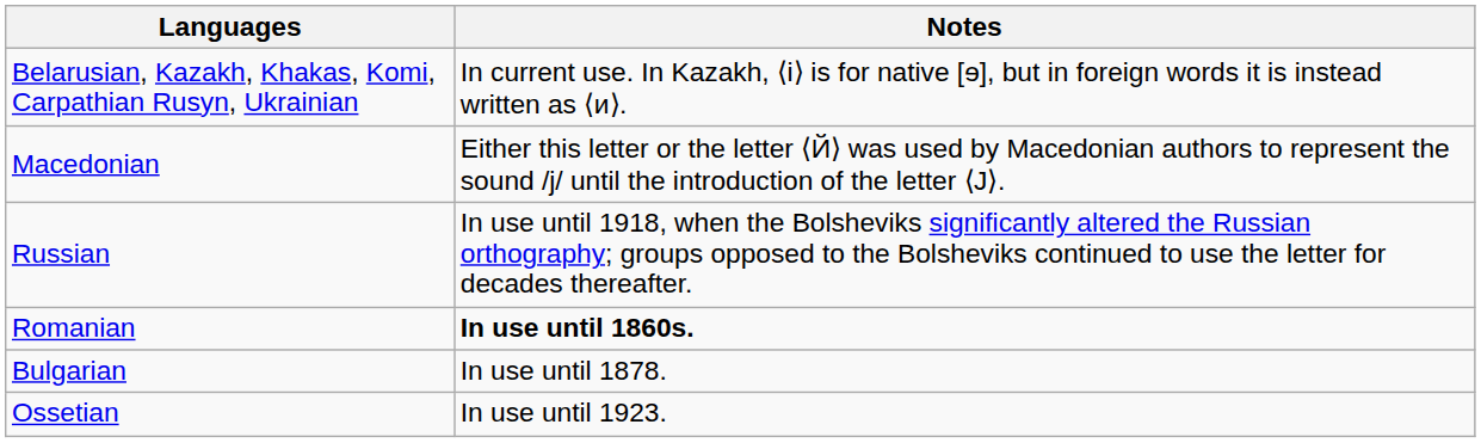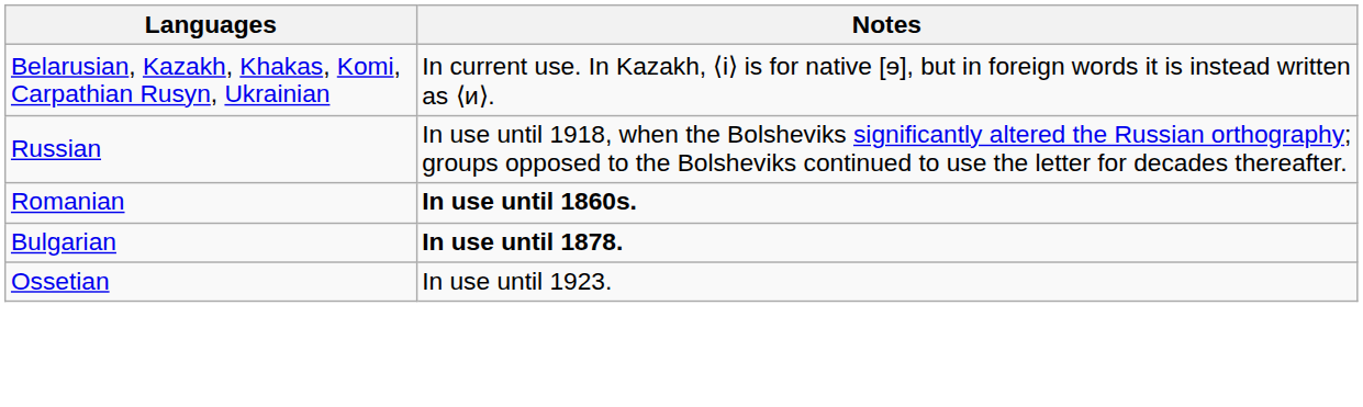 <table class="wikitable">
 <tr>
 <th scope="col">Languages</th>
 <th scope="col">Notes</th>
 </tr>
 <tr>
 <td><a href='#'>Belarusian</a>, <a href='#'>Kazakh</a>, <a href='#'>Khakas</a>, <a href='#'>Komi</a>, <a href='#'>Carpathian Rusyn</a>, <a href='#'>Ukrainian</a></td>
 <td>In current use. In Kazakh, ⟨і⟩ is for native [ɘ], but in foreign words it is instead written as ⟨и⟩.</td>
-</tr>
-<tr>
-<td><a href='#'>Macedonian</a></td>
-<td>Either this letter or the letter ⟨Й⟩ was used by Macedonian authors to represent the sound /j/ until the introduction of the letter ⟨Ј⟩.</td>
 </tr>
 <tr>
 <td><a href='#'>Russian</a></td>
 <td>In use until 1918, when the Bolsheviks <a href='#'>significantly altered the Russian orthography</a>; groups opposed to the Bolsheviks continued to use the letter for decades thereafter.</td>
 </tr>
 <tr>
 <td><a href='#'>Romanian</a></td>
 <td><strong>In use until 1860s.</strong></td>
 </tr>
 <tr>
 <td><a href='#'>Bulgarian</a></td>
-<td>In use until 1878.</td>
+<td><strong>In use until 1878.</strong></td>
 </tr>
 <tr>
 <td><a href='#'>Ossetian</a></td>
 <td>In use until 1923.</td>
 </tr>
 </table>
